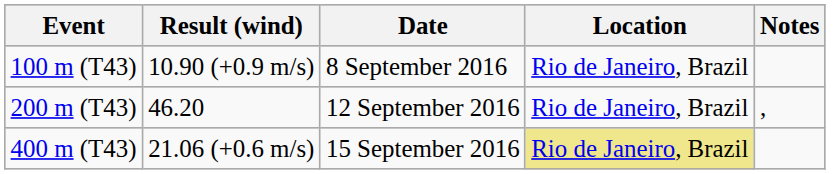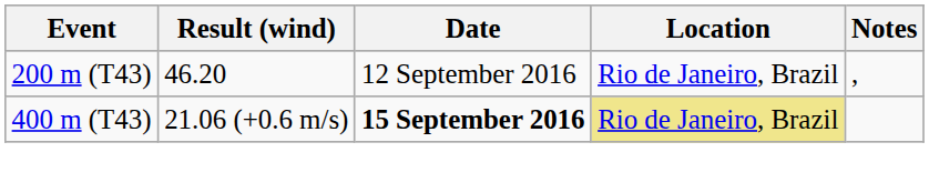 <table class="wikitable" style="font-size:95%;">
 <tr>
 <th>Event</th>
 <th>Result (wind)</th>
 <th>Date</th>
 <th>Location</th>
 <th>Notes</th>
-</tr>
-<tr>
-<td><a href='#'>100 m</a> (T43)</td>
-<td>10.90 (+0.9 m/s)</td>
-<td>8 September 2016</td>
-<td><a href='#'>Rio de Janeiro</a>, Brazil</td>
-<td></td>
 </tr>
 <tr>
 <td><a href='#'>200 m</a> (T43)</td>
 <td>46.20</td>
 <td>12 September 2016</td>
 <td><a href='#'>Rio de Janeiro</a>, Brazil</td>
 <td>, </td>
 </tr>
 <tr>
 <td><a href='#'>400 m</a> (T43)</td>
 <td>21.06 (+0.6 m/s)</td>
-<td>15 September 2016</td>
+<td><strong>15 September 2016</strong></td>
 <td style="background: khaki;"><a href='#'>Rio de Janeiro</a>, Brazil</td>
 <td></td>
 </tr>
 </table>
